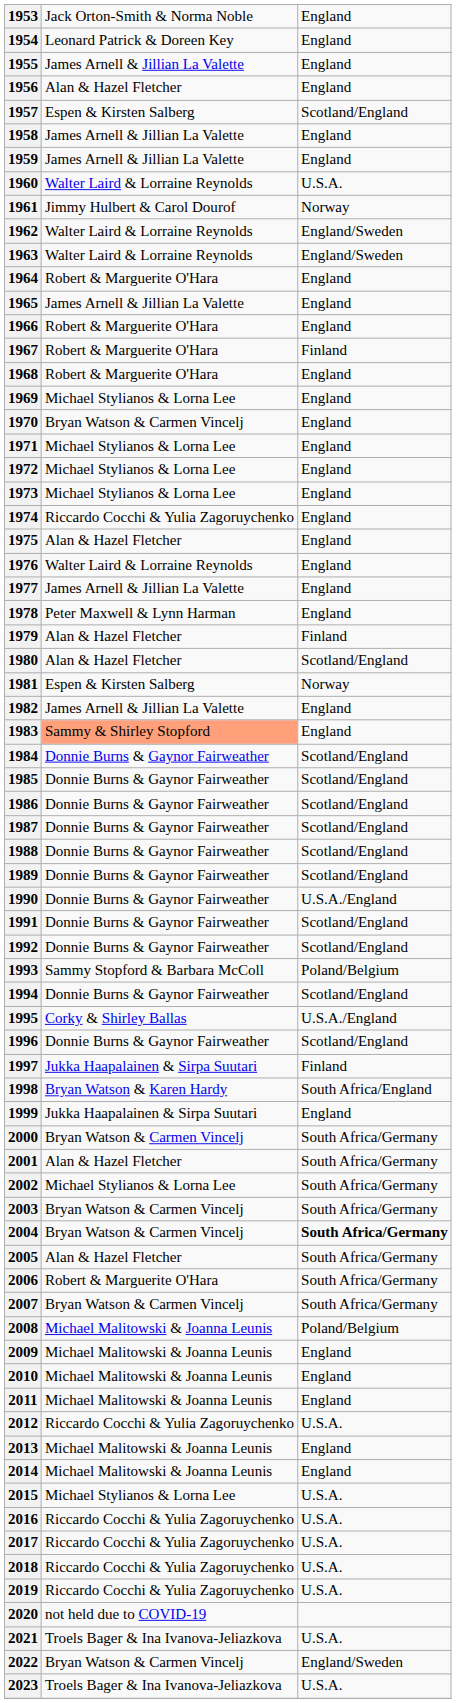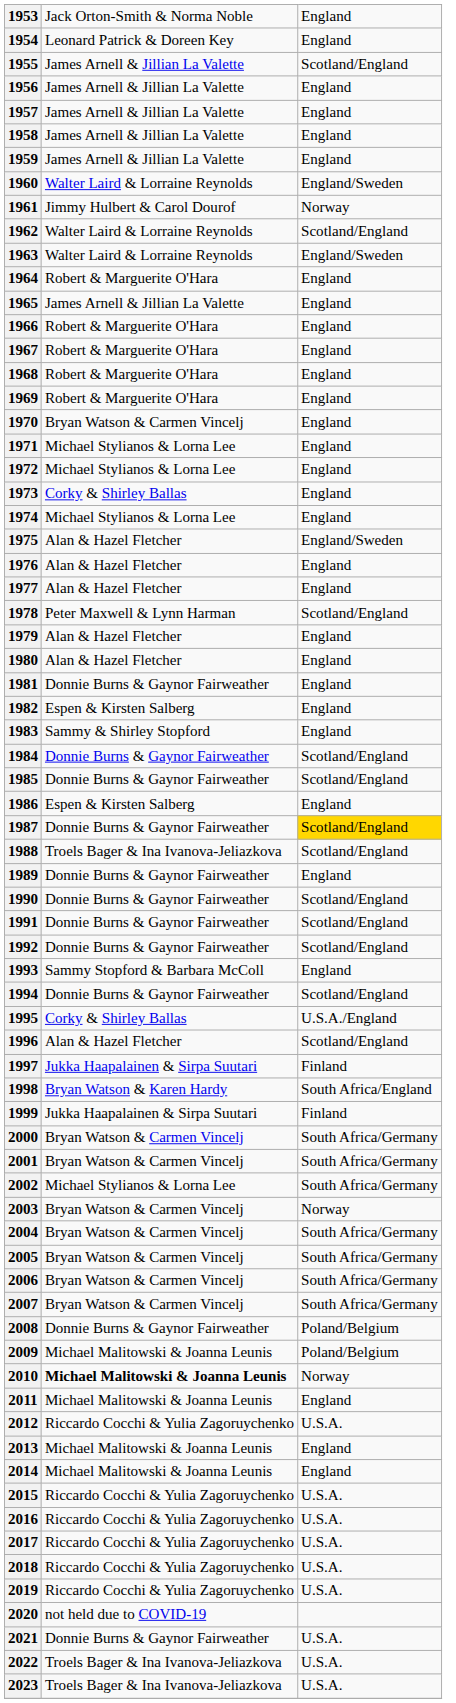 <table class="wikitable">
 <tr>
 <th>1953</th>
 <td>Jack Orton-Smith & Norma Noble</td>
 <td>England</td>
 </tr>
 <tr>
 <th>1954</th>
 <td>Leonard Patrick & Doreen Key</td>
 <td>England</td>
 </tr>
 <tr>
 <th>1955</th>
 <td>James Arnell & <a href='#'>Jillian La Valette</a></td>
-<td>England</td>
+<td>Scotland/England</td>
 </tr>
 <tr>
 <th>1956</th>
-<td>Alan & Hazel Fletcher</td>
+<td>James Arnell & Jillian La Valette</td>
 <td>England</td>
 </tr>
 <tr>
 <th>1957</th>
-<td>Espen & Kirsten Salberg</td>
-<td>Scotland/England</td>
+<td>James Arnell & Jillian La Valette</td>
+<td>England</td>
 </tr>
 <tr>
 <th>1958</th>
 <td>James Arnell & Jillian La Valette</td>
 <td>England</td>
 </tr>
 <tr>
 <th>1959</th>
 <td>James Arnell & Jillian La Valette</td>
 <td>England</td>
 </tr>
 <tr>
 <th>1960</th>
 <td><a href='#'>Walter Laird</a> & Lorraine Reynolds</td>
-<td>U.S.A.</td>
+<td>England/Sweden</td>
 </tr>
 <tr>
 <th>1961</th>
 <td>Jimmy Hulbert & Carol Dourof</td>
 <td>Norway</td>
 </tr>
 <tr>
 <th>1962</th>
 <td>Walter Laird & Lorraine Reynolds</td>
-<td>England/Sweden</td>
+<td>Scotland/England</td>
 </tr>
 <tr>
 <th>1963</th>
 <td>Walter Laird & Lorraine Reynolds</td>
 <td>England/Sweden</td>
 </tr>
 <tr>
 <th>1964</th>
 <td>Robert & Marguerite O'Hara</td>
 <td>England</td>
 </tr>
 <tr>
 <th>1965</th>
 <td>James Arnell & Jillian La Valette</td>
 <td>England</td>
 </tr>
 <tr>
 <th>1966</th>
 <td>Robert & Marguerite O'Hara</td>
 <td>England</td>
 </tr>
 <tr>
 <th>1967</th>
 <td>Robert & Marguerite O'Hara</td>
-<td>Finland</td>
+<td>England</td>
 </tr>
 <tr>
 <th>1968</th>
 <td>Robert & Marguerite O'Hara</td>
 <td>England</td>
 </tr>
 <tr>
 <th>1969</th>
-<td>Michael Stylianos & Lorna Lee</td>
+<td>Robert & Marguerite O'Hara</td>
 <td>England</td>
 </tr>
 <tr>
 <th>1970</th>
 <td>Bryan Watson & Carmen Vincelj</td>
 <td>England</td>
 </tr>
 <tr>
 <th>1971</th>
 <td>Michael Stylianos & Lorna Lee</td>
 <td>England</td>
 </tr>
 <tr>
 <th>1972</th>
 <td>Michael Stylianos & Lorna Lee</td>
 <td>England</td>
 </tr>
 <tr>
 <th>1973</th>
-<td>Michael Stylianos & Lorna Lee</td>
+<td><a href='#'>Corky</a> & <a href='#'>Shirley Ballas</a></td>
 <td>England</td>
 </tr>
 <tr>
 <th>1974</th>
-<td>Riccardo Cocchi & Yulia Zagoruychenko</td>
+<td>Michael Stylianos & Lorna Lee</td>
 <td>England</td>
 </tr>
 <tr>
 <th>1975</th>
 <td>Alan & Hazel Fletcher</td>
-<td>England</td>
+<td>England/Sweden</td>
 </tr>
 <tr>
 <th>1976</th>
-<td>Walter Laird & Lorraine Reynolds</td>
+<td>Alan & Hazel Fletcher</td>
 <td>England</td>
 </tr>
 <tr>
 <th>1977</th>
-<td>James Arnell & Jillian La Valette</td>
+<td>Alan & Hazel Fletcher</td>
 <td>England</td>
 </tr>
 <tr>
 <th>1978</th>
 <td>Peter Maxwell & Lynn Harman</td>
-<td>England</td>
+<td>Scotland/England</td>
 </tr>
 <tr>
 <th>1979</th>
 <td>Alan & Hazel Fletcher</td>
-<td>Finland</td>
+<td>England</td>
 </tr>
 <tr>
 <th>1980</th>
 <td>Alan & Hazel Fletcher</td>
-<td>Scotland/England</td>
+<td>England</td>
 </tr>
 <tr>
 <th>1981</th>
-<td>Espen & Kirsten Salberg</td>
-<td>Norway</td>
+<td>Donnie Burns & Gaynor Fairweather</td>
+<td>England</td>
 </tr>
 <tr>
 <th>1982</th>
-<td>James Arnell & Jillian La Valette</td>
+<td>Espen & Kirsten Salberg</td>
 <td>England</td>
 </tr>
 <tr>
 <th>1983</th>
-<td style="background: lightsalmon;">Sammy & Shirley Stopford</td>
+<td>Sammy & Shirley Stopford</td>
 <td>England</td>
 </tr>
 <tr>
 <th>1984</th>
 <td><a href='#'>Donnie Burns</a> & <a href='#'>Gaynor Fairweather</a></td>
 <td>Scotland/England</td>
 </tr>
 <tr>
 <th>1985</th>
 <td>Donnie Burns & Gaynor Fairweather</td>
 <td>Scotland/England</td>
 </tr>
 <tr>
 <th>1986</th>
-<td>Donnie Burns & Gaynor Fairweather</td>
-<td>Scotland/England</td>
+<td>Espen & Kirsten Salberg</td>
+<td>England</td>
 </tr>
 <tr>
 <th>1987</th>
 <td>Donnie Burns & Gaynor Fairweather</td>
-<td>Scotland/England</td>
+<td style="background: gold;">Scotland/England</td>
 </tr>
 <tr>
 <th>1988</th>
-<td>Donnie Burns & Gaynor Fairweather</td>
+<td>Troels Bager & Ina Ivanova-Jeliazkova</td>
 <td>Scotland/England</td>
 </tr>
 <tr>
 <th>1989</th>
 <td>Donnie Burns & Gaynor Fairweather</td>
-<td>Scotland/England</td>
+<td>England</td>
 </tr>
 <tr>
 <th>1990</th>
 <td>Donnie Burns & Gaynor Fairweather</td>
-<td>U.S.A./England</td>
+<td>Scotland/England</td>
 </tr>
 <tr>
 <th>1991</th>
 <td>Donnie Burns & Gaynor Fairweather</td>
 <td>Scotland/England</td>
 </tr>
 <tr>
 <th>1992</th>
 <td>Donnie Burns & Gaynor Fairweather</td>
 <td>Scotland/England</td>
 </tr>
 <tr>
 <th>1993</th>
 <td>Sammy Stopford & Barbara McColl</td>
-<td>Poland/Belgium</td>
+<td>England</td>
 </tr>
 <tr>
 <th>1994</th>
 <td>Donnie Burns & Gaynor Fairweather</td>
 <td>Scotland/England</td>
 </tr>
 <tr>
 <th>1995</th>
 <td><a href='#'>Corky</a> & <a href='#'>Shirley Ballas</a></td>
 <td>U.S.A./England</td>
 </tr>
 <tr>
 <th>1996</th>
-<td>Donnie Burns & Gaynor Fairweather</td>
+<td>Alan & Hazel Fletcher</td>
 <td>Scotland/England</td>
 </tr>
 <tr>
 <th>1997</th>
 <td><a href='#'>Jukka Haapalainen</a> & <a href='#'>Sirpa Suutari</a></td>
 <td>Finland</td>
 </tr>
 <tr>
 <th>1998</th>
 <td><a href='#'>Bryan Watson</a> & <a href='#'>Karen Hardy</a></td>
 <td>South Africa/England</td>
 </tr>
 <tr>
 <th>1999</th>
 <td>Jukka Haapalainen & Sirpa Suutari</td>
-<td>England</td>
+<td>Finland</td>
 </tr>
 <tr>
 <th>2000</th>
 <td>Bryan Watson & <a href='#'>Carmen Vincelj</a></td>
 <td>South Africa/Germany</td>
 </tr>
 <tr>
 <th>2001</th>
-<td>Alan & Hazel Fletcher</td>
+<td>Bryan Watson & Carmen Vincelj</td>
 <td>South Africa/Germany</td>
 </tr>
 <tr>
 <th>2002</th>
 <td>Michael Stylianos & Lorna Lee</td>
 <td>South Africa/Germany</td>
 </tr>
 <tr>
 <th>2003</th>
 <td>Bryan Watson & Carmen Vincelj</td>
-<td>South Africa/Germany</td>
+<td>Norway</td>
 </tr>
 <tr>
 <th>2004</th>
 <td>Bryan Watson & Carmen Vincelj</td>
-<td><strong>South Africa/Germany</strong></td>
+<td>South Africa/Germany</td>
 </tr>
 <tr>
 <th>2005</th>
-<td>Alan & Hazel Fletcher</td>
+<td>Bryan Watson & Carmen Vincelj</td>
 <td>South Africa/Germany</td>
 </tr>
 <tr>
 <th>2006</th>
-<td>Robert & Marguerite O'Hara</td>
+<td>Bryan Watson & Carmen Vincelj</td>
 <td>South Africa/Germany</td>
 </tr>
 <tr>
 <th>2007</th>
 <td>Bryan Watson & Carmen Vincelj</td>
 <td>South Africa/Germany</td>
 </tr>
 <tr>
 <th>2008</th>
-<td><a href='#'>Michael Malitowski</a> & <a href='#'>Joanna Leunis</a></td>
+<td>Donnie Burns & Gaynor Fairweather</td>
 <td>Poland/Belgium</td>
 </tr>
 <tr>
 <th>2009</th>
 <td>Michael Malitowski & Joanna Leunis</td>
-<td>England</td>
+<td>Poland/Belgium</td>
 </tr>
 <tr>
 <th>2010</th>
-<td>Michael Malitowski & Joanna Leunis</td>
-<td>England</td>
+<td><strong>Michael Malitowski & Joanna Leunis</strong></td>
+<td>Norway</td>
 </tr>
 <tr>
 <th>2011</th>
 <td>Michael Malitowski & Joanna Leunis</td>
 <td>England</td>
 </tr>
 <tr>
 <th>2012</th>
 <td>Riccardo Cocchi & Yulia Zagoruychenko</td>
 <td>U.S.A.</td>
 </tr>
 <tr>
 <th>2013</th>
 <td>Michael Malitowski & Joanna Leunis</td>
 <td>England</td>
 </tr>
 <tr>
 <th>2014</th>
 <td>Michael Malitowski & Joanna Leunis</td>
 <td>England</td>
 </tr>
 <tr>
 <th>2015</th>
-<td>Michael Stylianos & Lorna Lee</td>
+<td>Riccardo Cocchi & Yulia Zagoruychenko</td>
 <td>U.S.A.</td>
 </tr>
 <tr>
 <th>2016</th>
 <td>Riccardo Cocchi & Yulia Zagoruychenko</td>
 <td>U.S.A.</td>
 </tr>
 <tr>
 <th>2017</th>
 <td>Riccardo Cocchi & Yulia Zagoruychenko</td>
 <td>U.S.A.</td>
 </tr>
 <tr>
 <th>2018</th>
 <td>Riccardo Cocchi & Yulia Zagoruychenko</td>
 <td>U.S.A.</td>
 </tr>
 <tr>
 <th>2019</th>
 <td>Riccardo Cocchi & Yulia Zagoruychenko</td>
 <td>U.S.A.</td>
 </tr>
 <tr>
 <th>2020</th>
 <td>not held due to <a href='#'>COVID-19</a></td>
 <td></td>
 </tr>
 <tr>
 <th>2021</th>
-<td>Troels Bager & Ina Ivanova-Jeliazkova</td>
+<td>Donnie Burns & Gaynor Fairweather</td>
 <td>U.S.A.</td>
 </tr>
 <tr>
 <th>2022</th>
-<td>Bryan Watson & Carmen Vincelj</td>
-<td>England/Sweden</td>
+<td>Troels Bager & Ina Ivanova-Jeliazkova</td>
+<td>U.S.A.</td>
 </tr>
 <tr>
 <th>2023</th>
 <td>Troels Bager & Ina Ivanova-Jeliazkova</td>
 <td>U.S.A.</td>
 </tr>
 <tr>
 </tr>
 </table>
